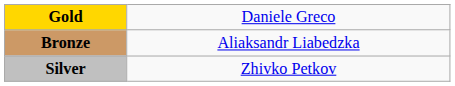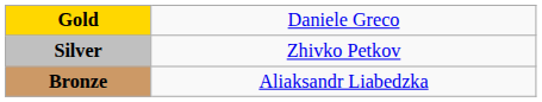 <table class="wikitable" style="text-align:center; " width="35%">
 <tr>
 <td bgcolor="gold"><strong>Gold</strong></td>
 <td><a href='#'>Daniele Greco</a><br>  <small><em></em></small></td>
 </tr>
 <tr>
+<td bgcolor="silver"><strong>Silver</strong></td>
+<td><a href='#'>Zhivko Petkov</a><br>  <small><em></em></small></td>
+</tr>
+<tr>
 <td bgcolor="CC9966"><strong>Bronze</strong></td>
 <td><a href='#'>Aliaksandr Liabedzka</a><br>  <small><em></em></small></td>
 </tr>
-<tr>
-<td bgcolor="silver"><strong>Silver</strong></td>
-<td><a href='#'>Zhivko Petkov</a><br>  <small><em></em></small></td>
-</tr>
 </table>
